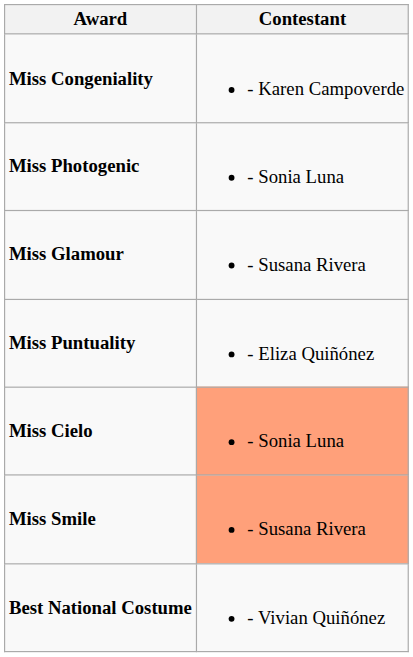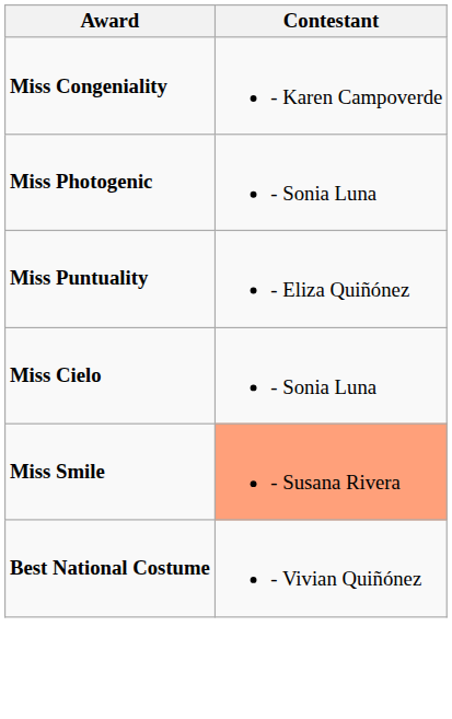 <table class="wikitable">
 <tr>
 <th>Award</th>
 <th>Contestant</th>
 </tr>
 <tr>
 <td><strong>Miss Congeniality</strong></td>
 <td><br><ul><li><strong></strong> - Karen Campoverde</li></ul></td>
 </tr>
 <tr>
 <td><strong>Miss Photogenic</strong></td>
 <td><br><ul><li><strong></strong> - Sonia Luna</li></ul></td>
 </tr>
 <tr>
-<td><strong>Miss Glamour</strong></td>
-<td><br><ul><li><strong></strong> - Susana Rivera</li></ul></td>
-</tr>
-<tr>
 <td><strong>Miss Puntuality</strong></td>
 <td><br><ul><li><strong></strong> - Eliza Quiñónez</li></ul></td>
 </tr>
 <tr>
 <td><strong>Miss Cielo</strong></td>
-<td style="background: lightsalmon;"><br><ul><li><strong></strong> - Sonia Luna</li></ul></td>
+<td><br><ul><li><strong></strong> - Sonia Luna</li></ul></td>
 </tr>
 <tr>
 <td><strong>Miss Smile</strong></td>
 <td style="background: lightsalmon;"><br><ul><li><strong></strong> - Susana Rivera</li></ul></td>
 </tr>
 <tr>
 <td><strong>Best National Costume</strong></td>
 <td><br><ul><li><strong></strong> - Vivian Quiñónez</li></ul></td>
 </tr>
 </table>
